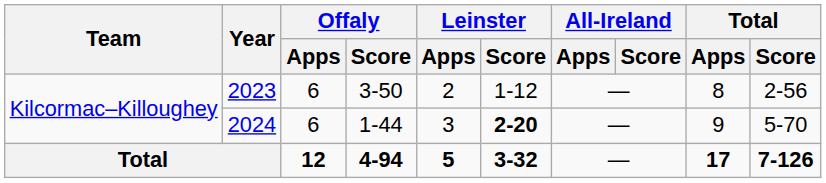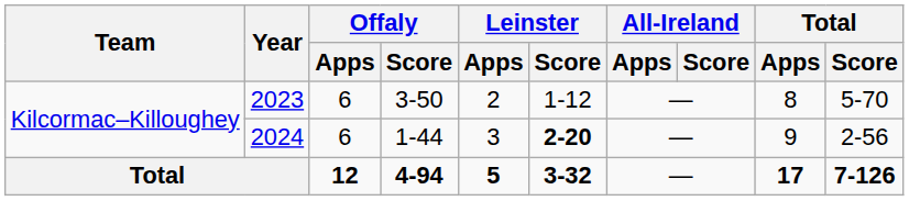 <table class="wikitable" style="text-align:center">
 <tr>
 <th rowspan="2">Team</th>
 <th rowspan="2">Year</th>
 <th colspan="2"><a href='#'>Offaly</a></th>
 <th colspan="2"><a href='#'>Leinster</a></th>
 <th colspan="2"><a href='#'>All-Ireland</a></th>
 <th colspan="2">Total</th>
 </tr>
 <tr>
 <th>Apps</th>
 <th>Score</th>
 <th>Apps</th>
 <th>Score</th>
 <th>Apps</th>
 <th>Score</th>
 <th>Apps</th>
 <th>Score</th>
 </tr>
 <tr>
 <td rowspan="2"><a href='#'>Kilcormac–Killoughey</a></td>
 <td><a href='#'>2023</a></td>
 <td>6</td>
 <td>3-50</td>
 <td>2</td>
 <td>1-12</td>
 <td colspan=2>—</td>
 <td>8</td>
-<td>2-56</td>
+<td>5-70</td>
 </tr>
 <tr>
 <td><a href='#'>2024</a></td>
 <td>6</td>
 <td>1-44</td>
 <td>3</td>
 <td><strong>2-20</strong></td>
 <td colspan=2>—</td>
 <td>9</td>
-<td>5-70</td>
+<td>2-56</td>
 </tr>
 <tr>
 <th colspan="2">Total</th>
 <td><strong>12</strong></td>
 <td><strong>4-94</strong></td>
 <td><strong>5</strong></td>
 <td><strong>3-32</strong></td>
 <td colspan=2>—</td>
 <td><strong>17</strong></td>
 <td><strong>7-126</strong></td>
 </tr>
 </table>
